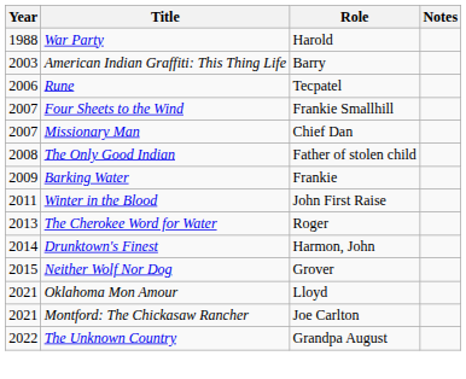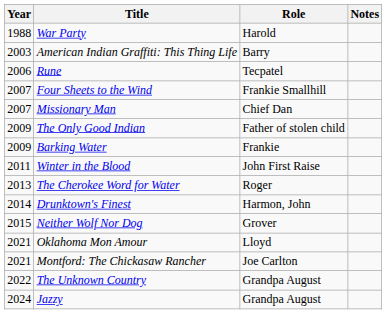 <table class="wikitable sortable">
 <tr>
 <th>Year</th>
 <th>Title</th>
 <th>Role</th>
 <th>Notes</th>
 </tr>
 <tr>
 <td>1988</td>
 <td><a href='#'><em>War Party</em></a></td>
 <td>Harold</td>
 <td></td>
 </tr>
 <tr>
 <td>2003</td>
 <td><em>American Indian Graffiti: This Thing Life</em></td>
 <td>Barry</td>
 <td></td>
 </tr>
 <tr>
 <td>2006</td>
 <td><a href='#'><em>Rune</em></a></td>
 <td>Tecpatel</td>
 <td></td>
 </tr>
 <tr>
 <td>2007</td>
 <td><em><a href='#'>Four Sheets to the Wind</a></em></td>
 <td>Frankie Smallhill</td>
 <td></td>
 </tr>
 <tr>
 <td>2007</td>
 <td><a href='#'><em>Missionary Man</em></a></td>
 <td>Chief Dan</td>
 <td></td>
 </tr>
 <tr>
-<td>2008</td>
+<td>2009</td>
 <td><em><a href='#'>The Only Good Indian</a></em></td>
 <td>Father of stolen child</td>
 <td></td>
 </tr>
 <tr>
 <td>2009</td>
 <td><em><a href='#'>Barking Water</a></em></td>
 <td>Frankie</td>
 <td></td>
 </tr>
 <tr>
 <td>2011</td>
 <td><a href='#'><em>Winter in the Blood</em></a></td>
 <td>John First Raise</td>
 <td></td>
 </tr>
 <tr>
 <td>2013</td>
 <td><em><a href='#'>The Cherokee Word for Water</a></em></td>
 <td>Roger</td>
 <td></td>
 </tr>
 <tr>
 <td>2014</td>
 <td><em><a href='#'>Drunktown's Finest</a></em></td>
 <td>Harmon, John</td>
 <td></td>
 </tr>
 <tr>
 <td>2015</td>
 <td><em><a href='#'>Neither Wolf Nor Dog</a></em></td>
 <td>Grover</td>
 <td></td>
 </tr>
 <tr>
 <td>2021</td>
 <td><em>Oklahoma Mon Amour</em></td>
 <td>Lloyd</td>
 <td></td>
 </tr>
 <tr>
 <td>2021</td>
 <td><em>Montford: The Chickasaw Rancher</em></td>
 <td>Joe Carlton</td>
 <td></td>
 </tr>
 <tr>
 <td>2022</td>
 <td><em><a href='#'>The Unknown Country</a></em></td>
 <td>Grandpa August</td>
 <td></td>
 </tr>
+<tr>
+<td>2024</td>
+<td><em><a href='#'>Jazzy</a></em></td>
+<td>Grandpa August</td>
+<td></td>
+</tr>
 </table>
